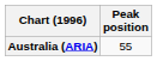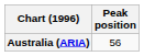 <table class="wikitable plainrowheaders">
 <tr>
 <th>Chart (1996)</th>
 <th>Peak<br>position</th>
 </tr>
 <tr>
 <th scope="row">Australia (<a href='#'>ARIA</a>)</th>
-<td style="text-align:center;">55</td>
+<td style="text-align:center;">56</td>
 </tr>
 </table>
